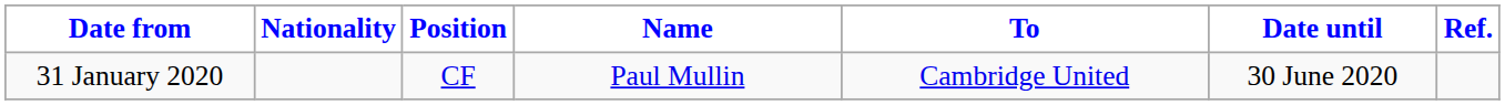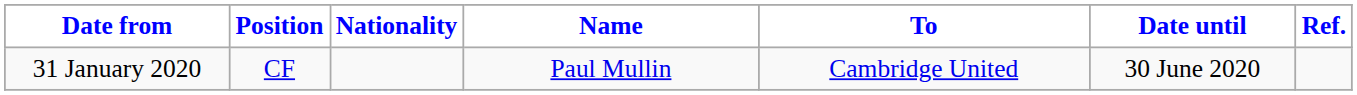 <table class="wikitable"  style="text-align:center; font-size:90%; ">
 <tr>
 <th style="background:#FFFFFF; color:#0000FF; width:120px;">Date from</th>
+<th style="background:#FFFFFF; color:#0000FF; width:50px;">Position</th>
 <th style="background:#FFFFFF; color:#0000FF; width:50px;">Nationality</th>
-<th style="background:#FFFFFF; color:#0000FF; width:50px;">Position</th>
 <th style="background:#FFFFFF; color:#0000FF; width:160px;">Name</th>
 <th style="background:#FFFFFF; color:#0000FF; width:180px;">To</th>
 <th style="background:#FFFFFF; color:#0000FF; width:110px;">Date until</th>
 <th style="background:#FFFFFF; color:#0000FF; width:25px;">Ref.</th>
 </tr>
 <tr>
 <td>31 January 2020</td>
+<td><a href='#'>CF</a></td>
 <td></td>
-<td><a href='#'>CF</a></td>
 <td><a href='#'>Paul Mullin</a></td>
 <td> <a href='#'>Cambridge United</a></td>
 <td>30 June 2020</td>
 <td></td>
 </tr>
 </table>
